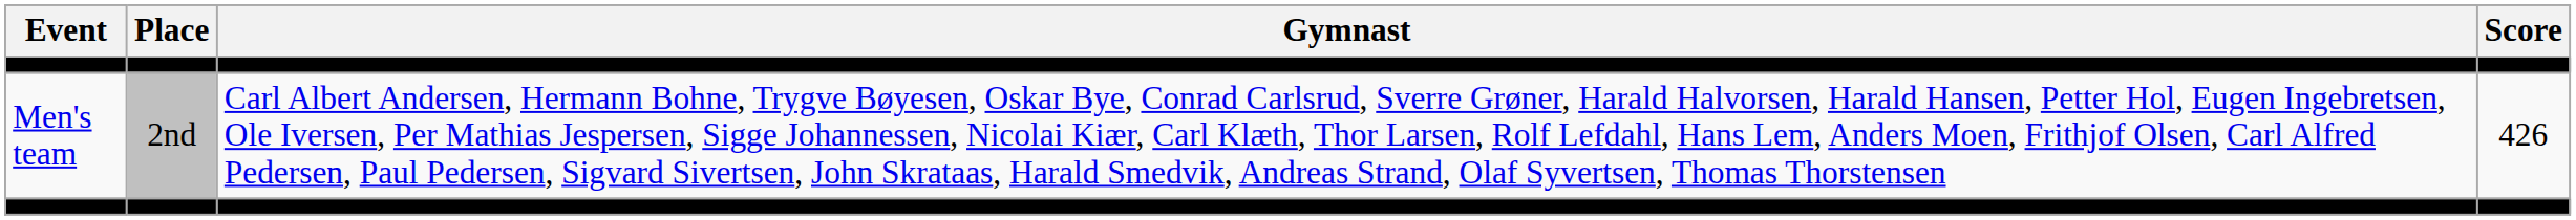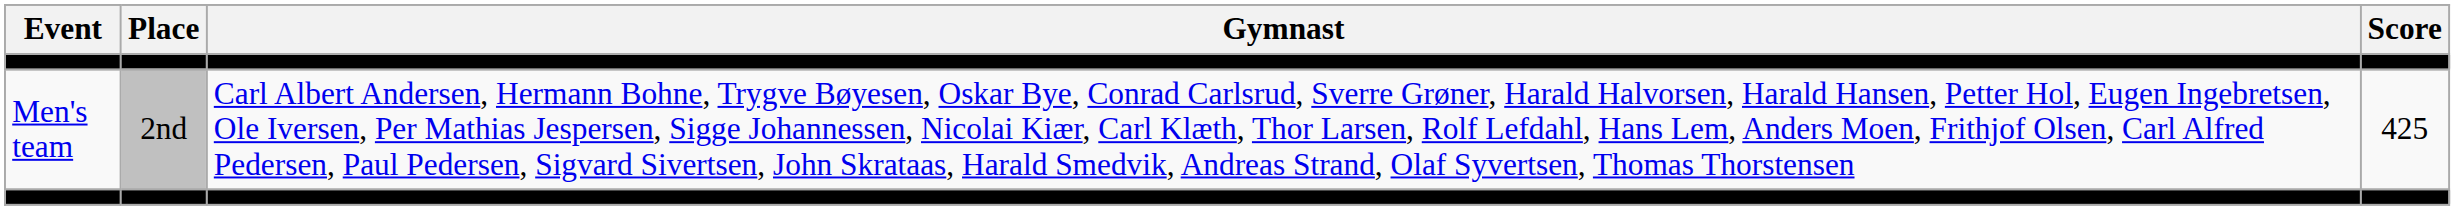 <table class=wikitable>
 <tr>
 <th>Event</th>
 <th>Place</th>
 <th>Gymnast</th>
 <th>Score</th>
 </tr>
 <tr bgcolor=black>
 <td></td>
 <td></td>
 <td></td>
 <td></td>
 </tr>
 <tr align=center>
 <td align=left><a href='#'>Men's team</a></td>
 <td bgcolor=silver>2nd</td>
 <td align=left><a href='#'>Carl Albert Andersen</a>, <a href='#'>Hermann Bohne</a>, <a href='#'>Trygve Bøyesen</a>, <a href='#'>Oskar Bye</a>, <a href='#'>Conrad Carlsrud</a>, <a href='#'>Sverre Grøner</a>, <a href='#'>Harald Halvorsen</a>, <a href='#'>Harald Hansen</a>, <a href='#'>Petter Hol</a>, <a href='#'>Eugen Ingebretsen</a>, <a href='#'>Ole Iversen</a>, <a href='#'>Per Mathias Jespersen</a>, <a href='#'>Sigge Johannessen</a>, <a href='#'>Nicolai Kiær</a>, <a href='#'>Carl Klæth</a>, <a href='#'>Thor Larsen</a>, <a href='#'>Rolf Lefdahl</a>, <a href='#'>Hans Lem</a>, <a href='#'>Anders Moen</a>, <a href='#'>Frithjof Olsen</a>, <a href='#'>Carl Alfred Pedersen</a>, <a href='#'>Paul Pedersen</a>, <a href='#'>Sigvard Sivertsen</a>, <a href='#'>John Skrataas</a>, <a href='#'>Harald Smedvik</a>, <a href='#'>Andreas Strand</a>, <a href='#'>Olaf Syvertsen</a>, <a href='#'>Thomas Thorstensen</a></td>
-<td>426</td>
+<td>425</td>
 </tr>
 <tr bgcolor=black>
 <td></td>
 <td></td>
 <td></td>
 <td></td>
 </tr>
 </table>
